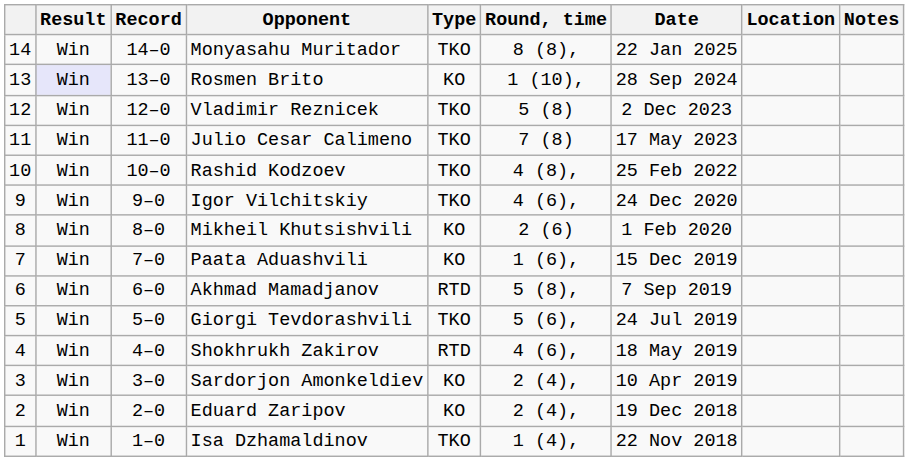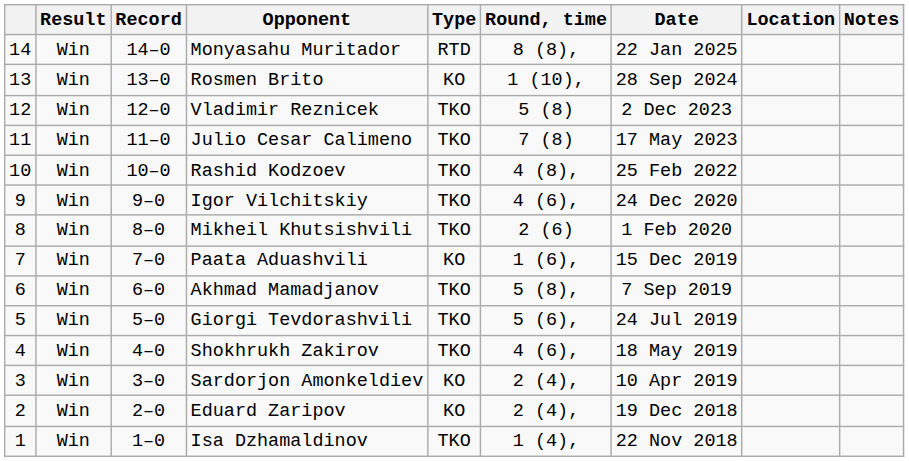 <table class="wikitable" style="text-align:center">
 <tr>
 <th></th>
 <th>Result</th>
 <th>Record</th>
 <th>Opponent</th>
 <th>Type</th>
 <th>Round, time</th>
 <th>Date</th>
 <th>Location</th>
 <th>Notes</th>
 </tr>
 <tr>
 <td>14</td>
 <td>Win</td>
 <td>14–0</td>
 <td style="text-align:left;">Monyasahu Muritador</td>
-<td>TKO</td>
+<td>RTD</td>
 <td>8 (8), </td>
 <td>22 Jan 2025</td>
 <td style="text-align:left;"></td>
 <td></td>
 </tr>
 <tr>
 <td>13</td>
-<td style="background: lavender;">Win</td>
+<td>Win</td>
 <td>13–0</td>
 <td style="text-align:left;">Rosmen Brito</td>
 <td>KO</td>
 <td>1 (10), </td>
 <td>28 Sep 2024</td>
 <td style="text-align:left;"></td>
 <td></td>
 </tr>
 <tr>
 <td>12</td>
 <td>Win</td>
 <td>12–0</td>
 <td style="text-align:left;">Vladimir Reznicek</td>
 <td>TKO</td>
 <td>5 (8)</td>
 <td>2 Dec 2023</td>
 <td style="text-align:left;"></td>
 <td></td>
 </tr>
 <tr>
 <td>11</td>
 <td>Win</td>
 <td>11–0</td>
 <td style="text-align:left;">Julio Cesar Calimeno</td>
 <td>TKO</td>
 <td>7 (8)</td>
 <td>17 May 2023</td>
 <td style="text-align:left;"></td>
 <td></td>
 </tr>
 <tr>
 <td>10</td>
 <td>Win</td>
 <td>10–0</td>
 <td style="text-align:left;">Rashid Kodzoev</td>
 <td>TKO</td>
 <td>4 (8), </td>
 <td>25 Feb 2022</td>
 <td style="text-align:left;"></td>
 <td></td>
 </tr>
 <tr>
 <td>9</td>
 <td>Win</td>
 <td>9–0</td>
 <td style="text-align:left;">Igor Vilchitskiy</td>
 <td>TKO</td>
 <td>4 (6), </td>
 <td>24 Dec 2020</td>
 <td style="text-align:left;"></td>
 <td></td>
 </tr>
 <tr>
 <td>8</td>
 <td>Win</td>
 <td>8–0</td>
 <td style="text-align:left;">Mikheil Khutsishvili</td>
-<td>KO</td>
+<td>TKO</td>
 <td>2 (6)</td>
 <td>1 Feb 2020</td>
 <td style="text-align:left;"></td>
 <td></td>
 </tr>
 <tr>
 <td>7</td>
 <td>Win</td>
 <td>7–0</td>
 <td style="text-align:left;">Paata Aduashvili</td>
 <td>KO</td>
 <td>1 (6), </td>
 <td>15 Dec 2019</td>
 <td style="text-align:left;"></td>
 <td></td>
 </tr>
 <tr>
 <td>6</td>
 <td>Win</td>
 <td>6–0</td>
 <td style="text-align:left;">Akhmad Mamadjanov</td>
-<td>RTD</td>
+<td>TKO</td>
 <td>5 (8), </td>
 <td>7 Sep 2019</td>
 <td style="text-align:left;"></td>
 <td></td>
 </tr>
 <tr>
 <td>5</td>
 <td>Win</td>
 <td>5–0</td>
 <td style="text-align:left;">Giorgi Tevdorashvili</td>
 <td>TKO</td>
 <td>5 (6), </td>
 <td>24 Jul 2019</td>
 <td style="text-align:left;"></td>
 <td></td>
 </tr>
 <tr>
 <td>4</td>
 <td>Win</td>
 <td>4–0</td>
 <td style="text-align:left;">Shokhrukh Zakirov</td>
-<td>RTD</td>
+<td>TKO</td>
 <td>4 (6), </td>
 <td>18 May 2019</td>
 <td style="text-align:left;"></td>
 <td></td>
 </tr>
 <tr>
 <td>3</td>
 <td>Win</td>
 <td>3–0</td>
 <td style="text-align:left;">Sardorjon Amonkeldiev</td>
 <td>KO</td>
 <td>2 (4), </td>
 <td>10 Apr 2019</td>
 <td style="text-align:left;"></td>
 <td></td>
 </tr>
 <tr>
 <td>2</td>
 <td>Win</td>
 <td>2–0</td>
 <td style="text-align:left;">Eduard Zaripov</td>
 <td>KO</td>
 <td>2 (4), </td>
 <td>19 Dec 2018</td>
 <td style="text-align:left;"></td>
 <td></td>
 </tr>
 <tr>
 <td>1</td>
 <td>Win</td>
 <td>1–0</td>
 <td style="text-align:left;">Isa Dzhamaldinov</td>
 <td>TKO</td>
 <td>1 (4), </td>
 <td>22 Nov 2018</td>
 <td style="text-align:left;"></td>
 <td></td>
 </tr>
 </table>
